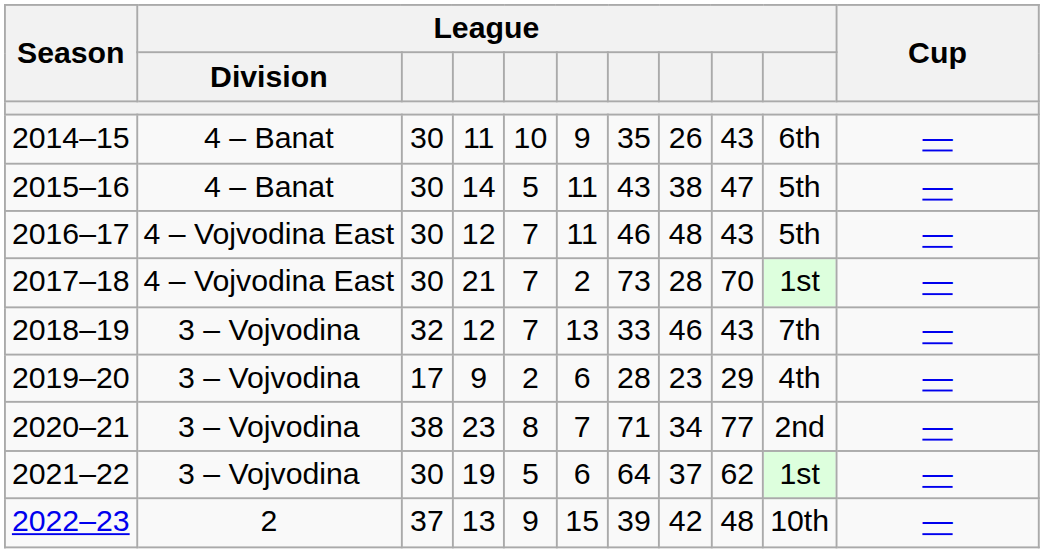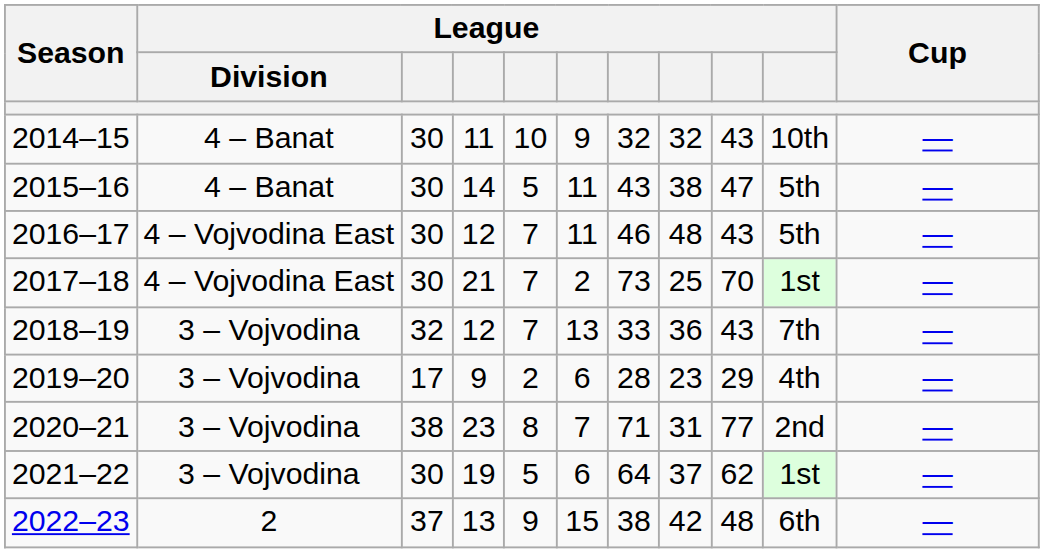 <table class="wikitable sortable" style="text-align:center">
 <tr>
 <th rowspan="2">Season</th>
 <th colspan="9">League</th>
 <th rowspan="2" width="100">Cup</th>
 </tr>
 <tr>
 <th>Division</th>
 <th width="20"></th>
 <th width="20"></th>
 <th width="20"></th>
 <th width="20"></th>
 <th width="20"></th>
 <th width="20"></th>
 <th width="20"></th>
 <th width="20"></th>
 </tr>
 <tr>
 <th colspan="11"></th>
 </tr>
 <tr>
 <td>2014–15</td>
 <td>4 – Banat</td>
 <td>30</td>
 <td>11</td>
 <td>10</td>
 <td>9</td>
-<td>35</td>
-<td>26</td>
+<td>32</td>
+<td>32</td>
 <td>43</td>
-<td>6th</td>
+<td>10th</td>
 <td><a href='#'>—</a></td>
 </tr>
 <tr>
 <td>2015–16</td>
 <td>4 – Banat</td>
 <td>30</td>
 <td>14</td>
 <td>5</td>
 <td>11</td>
 <td>43</td>
 <td>38</td>
 <td>47</td>
 <td>5th</td>
 <td><a href='#'>—</a></td>
 </tr>
 <tr>
 <td>2016–17</td>
 <td>4 – Vojvodina East</td>
 <td>30</td>
 <td>12</td>
 <td>7</td>
 <td>11</td>
 <td>46</td>
 <td>48</td>
 <td>43</td>
 <td>5th</td>
 <td><a href='#'>—</a></td>
 </tr>
 <tr>
 <td>2017–18</td>
 <td>4 – Vojvodina East</td>
 <td>30</td>
 <td>21</td>
 <td>7</td>
 <td>2</td>
 <td>73</td>
-<td>28</td>
+<td>25</td>
 <td>70</td>
 <td style="background-color:#DFD">1st</td>
 <td><a href='#'>—</a></td>
 </tr>
 <tr>
 <td>2018–19</td>
 <td>3 – Vojvodina</td>
 <td>32</td>
 <td>12</td>
 <td>7</td>
 <td>13</td>
 <td>33</td>
-<td>46</td>
+<td>36</td>
 <td>43</td>
 <td>7th</td>
 <td><a href='#'>—</a></td>
 </tr>
 <tr>
 <td>2019–20</td>
 <td>3 – Vojvodina</td>
 <td>17</td>
 <td>9</td>
 <td>2</td>
 <td>6</td>
 <td>28</td>
 <td>23</td>
 <td>29</td>
 <td>4th</td>
 <td><a href='#'>—</a></td>
 </tr>
 <tr>
 <td>2020–21</td>
 <td>3 – Vojvodina</td>
 <td>38</td>
 <td>23</td>
 <td>8</td>
 <td>7</td>
 <td>71</td>
-<td>34</td>
+<td>31</td>
 <td>77</td>
 <td>2nd</td>
 <td><a href='#'>—</a></td>
 </tr>
 <tr>
 <td>2021–22</td>
 <td>3 – Vojvodina</td>
 <td>30</td>
 <td>19</td>
 <td>5</td>
 <td>6</td>
 <td>64</td>
 <td>37</td>
 <td>62</td>
 <td style="background-color:#DFD">1st</td>
 <td><a href='#'>—</a></td>
 </tr>
 <tr>
 <td><a href='#'>2022–23</a></td>
 <td>2</td>
 <td>37</td>
 <td>13</td>
 <td>9</td>
 <td>15</td>
-<td>39</td>
+<td>38</td>
 <td>42</td>
 <td>48</td>
-<td>10th</td>
+<td>6th</td>
 <td><a href='#'>—</a></td>
 </tr>
 </table>
